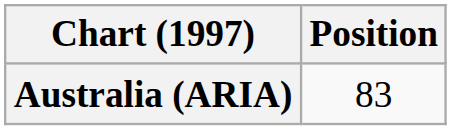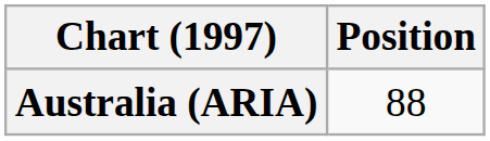 <table class="wikitable plainrowheaders" style="text-align:center">
 <tr>
 <th scope="col">Chart (1997)</th>
 <th scope="col">Position</th>
 </tr>
 <tr>
 <th scope="row">Australia (ARIA)</th>
-<td>83</td>
+<td>88</td>
 </tr>
 </table>
